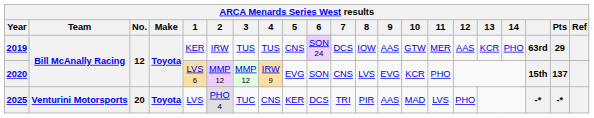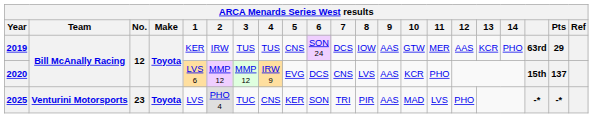 <table class="wikitable" style="text-align:center; font-size:75%">
 <tr>
 <th colspan=21><a href='#'>ARCA Menards Series West</a> results</th>
 </tr>
 <tr>
 <th>Year</th>
 <th>Team</th>
 <th>No.</th>
 <th>Make</th>
 <th>1</th>
 <th>2</th>
 <th>3</th>
 <th>4</th>
 <th>5</th>
 <th>6</th>
 <th>7</th>
 <th>8</th>
 <th>9</th>
 <th>10</th>
 <th>11</th>
 <th>12</th>
 <th>13</th>
 <th>14</th>
 <th></th>
 <th>Pts</th>
 <th>Ref</th>
 </tr>
 <tr>
 <th><a href='#'>2019</a></th>
 <th rowspan=2><a href='#'>Bill McAnally Racing</a></th>
 <th rowspan=2>12</th>
 <th rowspan=2><a href='#'>Toyota</a></th>
 <td><a href='#'>KER</a></td>
 <td><a href='#'>IRW</a></td>
 <td><a href='#'>TUS</a></td>
 <td><a href='#'>TUS</a></td>
 <td><a href='#'>CNS</a></td>
 <td style="background:#EFCFFF;"><a href='#'>SON</a><br><small>24</small></td>
 <td><a href='#'>DCS</a></td>
 <td><a href='#'>IOW</a></td>
 <td><a href='#'>AAS</a></td>
 <td><a href='#'>GTW</a></td>
 <td><a href='#'>MER</a></td>
 <td><a href='#'>AAS</a></td>
 <td><a href='#'>KCR</a></td>
 <td><a href='#'>PHO</a></td>
 <th>63rd</th>
 <th>29</th>
 <th></th>
 </tr>
 <tr>
 <th><a href='#'>2020</a></th>
 <td style="background:#FFDF9F;"><a href='#'>LVS</a><br><small>6</small></td>
 <td style="background:#EFCFFF;"><a href='#'>MMP</a><br><small>12</small></td>
 <td style="background:#DFFFDF;"><a href='#'>MMP</a><br><small>12</small></td>
 <td style="background:#FFDF9F;"><a href='#'>IRW</a><br><small>9</small></td>
 <td><a href='#'>EVG</a></td>
-<td><a href='#'>SON</a></td>
+<td><a href='#'>DCS</a></td>
 <td><a href='#'>CNS</a></td>
 <td><a href='#'>LVS</a></td>
-<td><a href='#'>EVG</a></td>
+<td><a href='#'>AAS</a></td>
 <td><a href='#'>KCR</a></td>
 <td><a href='#'>PHO</a></td>
 <td colspan=3></td>
 <th>15th</th>
 <th>137</th>
 <th></th>
 </tr>
 <tr>
 <th><a href='#'>2025</a></th>
 <th><a href='#'>Venturini Motorsports</a></th>
-<th>20</th>
+<th>23</th>
 <th><a href='#'>Toyota</a></th>
 <td><a href='#'>LVS</a></td>
 <td style="background:#DFDFDF;"><a href='#'>PHO</a><br><small>4</small></td>
 <td><a href='#'>TUC</a></td>
 <td><a href='#'>CNS</a></td>
 <td><a href='#'>KER</a></td>
-<td><a href='#'>DCS</a></td>
+<td><a href='#'>SON</a></td>
 <td><a href='#'>TRI</a></td>
 <td><a href='#'>PIR</a></td>
 <td><a href='#'>AAS</a></td>
 <td><a href='#'>MAD</a></td>
 <td><a href='#'>LVS</a></td>
 <td><a href='#'>PHO</a></td>
 <td colspan=2></td>
 <th>-*</th>
 <th>-*</th>
 <th></th>
 </tr>
 </table>
